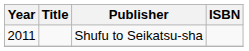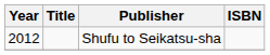 <table class="wikitable">
 <tr>
 <th>Year</th>
 <th>Title</th>
 <th>Publisher</th>
 <th>ISBN</th>
 </tr>
 <tr>
-<td>2011</td>
+<td>2012</td>
 <td></td>
 <td>Shufu to Seikatsu-sha</td>
 <td></td>
 </tr>
 <tr>
 </tr>
 </table>
